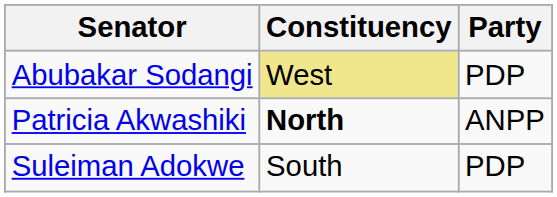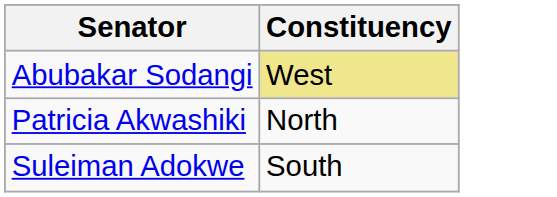 <table class="wikitable" border="1">
 <tr>
 <th>Senator</th>
 <th>Constituency</th>
-<th>Party</th>
 </tr>
 <tr>
 <td><a href='#'>Abubakar Sodangi</a></td>
 <td style="background: khaki;">West</td>
-<td>PDP</td>
 </tr>
 <tr>
 <td><a href='#'>Patricia Akwashiki</a></td>
-<td><strong>North</strong></td>
-<td>ANPP</td>
+<td>North</td>
 </tr>
 <tr>
 <td><a href='#'>Suleiman Adokwe</a></td>
 <td>South</td>
-<td>PDP</td>
 </tr>
 </table>
